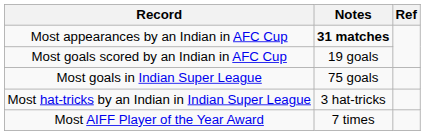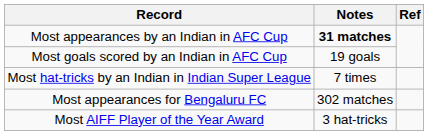 <table class="wikitable" style="text-align:center;">
 <tr>
 <th>Record</th>
 <th>Notes</th>
 <th>Ref</th>
 </tr>
 <tr>
 <td>Most appearances by an Indian in <a href='#'>AFC Cup</a></td>
 <td><strong>31 matches</strong></td>
 <td rowspan="2"></td>
 </tr>
 <tr>
 <td>Most goals scored by an Indian in <a href='#'>AFC Cup</a></td>
 <td>19 goals</td>
 </tr>
 <tr>
-<td>Most goals in <a href='#'>Indian Super League</a></td>
-<td>75 goals</td>
+<td>Most <a href='#'>hat-tricks</a> by an Indian in <a href='#'>Indian Super League</a></td>
+<td>7 times</td>
 <td></td>
 </tr>
 <tr>
-<td>Most <a href='#'>hat-tricks</a> by an Indian in <a href='#'>Indian Super League</a></td>
-<td>3 hat-tricks</td>
+<td>Most appearances for <a href='#'>Bengaluru FC</a></td>
+<td>302 matches</td>
 <td></td>
 </tr>
 <tr>
 <td>Most <a href='#'>AIFF Player of the Year Award</a></td>
-<td>7 times</td>
+<td>3 hat-tricks</td>
 <td></td>
 </tr>
 </table>
